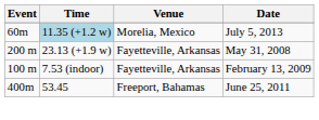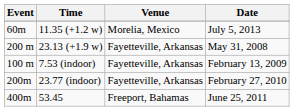 <table class="wikitable">
 <tr>
 <th>Event</th>
 <th>Time</th>
 <th>Venue</th>
 <th>Date</th>
 </tr>
 <tr>
 </tr>
 <tr>
 <td>60m </td>
-<td style="background: lightblue;">11.35 (+1.2 w)</td>
+<td>11.35 (+1.2 w)</td>
 <td>Morelia, Mexico</td>
 <td>July 5, 2013</td>
 </tr>
 <tr>
 <td>200 m</td>
 <td>23.13 (+1.9 w)</td>
 <td>Fayetteville, Arkansas</td>
 <td>May 31, 2008</td>
 </tr>
 <tr>
 <td>100 m</td>
 <td>7.53 (indoor)</td>
 <td>Fayetteville, Arkansas</td>
 <td>February 13, 2009</td>
 </tr>
 <tr>
+<td>200m</td>
+<td>23.77 (indoor)</td>
+<td>Fayetteville, Arkansas</td>
+<td>February 27, 2010</td>
+</tr>
+<tr>
 <td>400m</td>
 <td>53.45</td>
 <td>Freeport, Bahamas</td>
 <td>June 25, 2011</td>
 </tr>
 </table>
